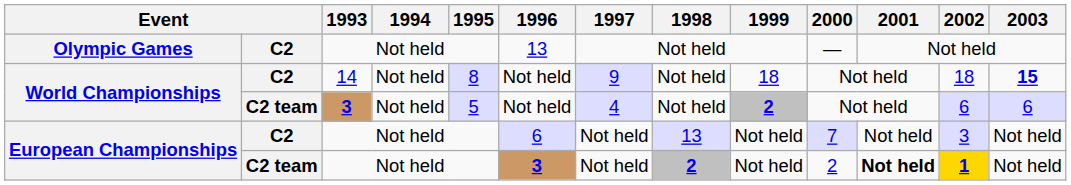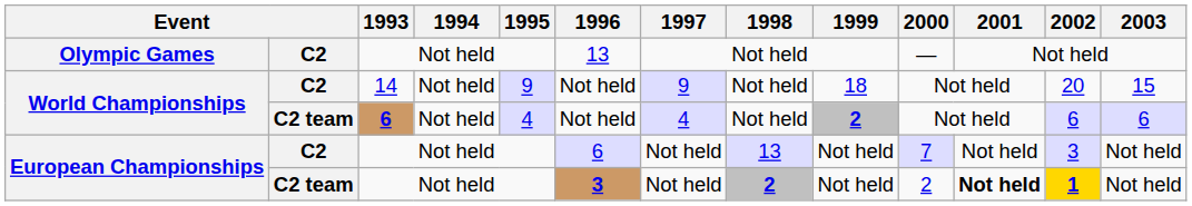 <table class="wikitable plainrowheaders" style=font-size:90%>
 <tr>
 <th scope="col" colspan=2>Event</th>
 <th scope="col">1993</th>
 <th scope="col">1994</th>
 <th scope="col">1995</th>
 <th scope="col">1996</th>
 <th scope="col">1997</th>
 <th scope="col">1998</th>
 <th scope="col">1999</th>
 <th scope="col">2000</th>
 <th scope="col">2001</th>
 <th scope="col">2002</th>
 <th scope="col">2003</th>
 </tr>
 <tr style="text-align:center;">
 <th scope="row"><a href='#'>Olympic Games</a></th>
 <th scope="row">C2</th>
 <td colspan=3>Not held</td>
 <td><a href='#'>13</a></td>
 <td colspan=3>Not held</td>
 <td>—</td>
 <td colspan=3>Not held</td>
 </tr>
 <tr style="text-align:center;">
 <th scope="row" rowspan=2><a href='#'>World Championships</a></th>
 <th scope="row">C2</th>
 <td><a href='#'>14</a></td>
 <td>Not held</td>
-<td style="background:#ddf;"><a href='#'>8</a></td>
+<td style="background:#ddf;"><a href='#'>9</a></td>
 <td>Not held</td>
 <td style="background:#ddf;"><a href='#'>9</a></td>
 <td>Not held</td>
 <td><a href='#'>18</a></td>
 <td colspan=2>Not held</td>
-<td><a href='#'>18</a></td>
-<td><strong><a href='#'>15</a></strong></td>
+<td><a href='#'>20</a></td>
+<td><a href='#'>15</a></td>
 </tr>
 <tr style="text-align:center;">
 <th scope="row">C2 team</th>
-<td style="background:#cc9966;"><a href='#'><strong>3</strong></a></td>
+<td style="background:#cc9966;"><a href='#'><strong>6</strong></a></td>
 <td>Not held</td>
-<td style="background:#ddf;"><a href='#'>5</a></td>
+<td style="background:#ddf;"><a href='#'>4</a></td>
 <td>Not held</td>
 <td style="background:#ddf;"><a href='#'>4</a></td>
 <td>Not held</td>
 <td style="background:silver;"><a href='#'><strong>2</strong></a></td>
 <td colspan=2>Not held</td>
 <td style="background:#ddf;"><a href='#'>6</a></td>
 <td style="background:#ddf;"><a href='#'>6</a></td>
 </tr>
 <tr style="text-align:center;">
 <th scope="row" rowspan=2><a href='#'>European Championships</a></th>
 <th scope="row">C2</th>
 <td colspan=3>Not held</td>
 <td style="background:#ddf;"><a href='#'>6</a></td>
 <td>Not held</td>
 <td style="background:#ddf;"><a href='#'>13</a></td>
 <td>Not held</td>
 <td style="background:#ddf;"><a href='#'>7</a></td>
 <td>Not held</td>
 <td style="background:#ddf;"><a href='#'>3</a></td>
 <td>Not held</td>
 </tr>
 <tr style="text-align:center;">
 <th scope="row">C2 team</th>
 <td colspan=3>Not held</td>
 <td style="background:#cc9966;"><a href='#'><strong>3</strong></a></td>
 <td>Not held</td>
 <td style="background:silver;"><a href='#'><strong>2</strong></a></td>
 <td>Not held</td>
 <td><a href='#'>2</a></td>
 <td><strong>Not held</strong></td>
 <td style="background:gold;"><a href='#'><strong>1</strong></a></td>
 <td>Not held</td>
 </tr>
 </table>
